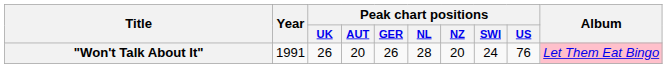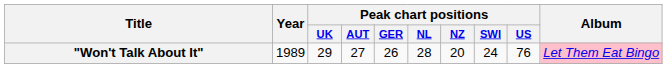 <table class="wikitable plainrowheaders" style="text-align:center">
 <tr>
 <th rowspan="2" style="width:20em;">Title</th>
 <th rowspan="2">Year</th>
 <th colspan="7">Peak chart positions</th>
 <th rowspan="2">Album</th>
 </tr>
 <tr>
 <th scope="col" style="width:2.5em;font-size:85%"><a href='#'>UK</a><br></th>
 <th scope="col" style="width:2.5em;font-size:85%"><a href='#'>AUT</a><br></th>
 <th scope="col" style="width:2.5em;font-size:85%"><a href='#'>GER</a><br></th>
 <th scope="col" style="width:2.5em;font-size:85%"><a href='#'>NL</a><br></th>
 <th scope="col" style="width:2.5em;font-size:85%"><a href='#'>NZ</a><br></th>
 <th scope="col" style="width:2.5em;font-size:85%"><a href='#'>SWI</a><br></th>
 <th scope="col" style="width:2.5em;font-size:85%"><a href='#'>US</a><br></th>
 </tr>
 <tr>
 <th scope="row">"Won't Talk About It"<br></th>
-<td>1991</td>
-<td>26</td>
-<td>20</td>
+<td>1989</td>
+<td>29</td>
+<td>27</td>
 <td>26</td>
 <td>28</td>
 <td>20</td>
 <td>24</td>
 <td>76</td>
 <td style="background: pink;"><em><a href='#'>Let Them Eat Bingo</a></em></td>
 </tr>
 </table>
